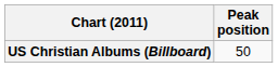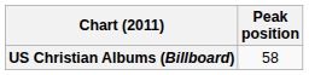 <table class="wikitable sortable plainrowheaders" style="text-align:center">
 <tr>
 <th scope="col">Chart (2011)</th>
 <th scope="col">Peak<br>position</th>
 </tr>
 <tr>
 <th scope="row">US Christian Albums (<em>Billboard</em>)</th>
-<td>50</td>
+<td>58</td>
 </tr>
 </table>
